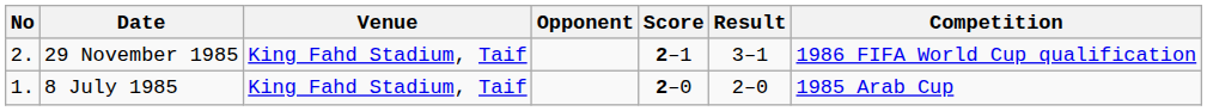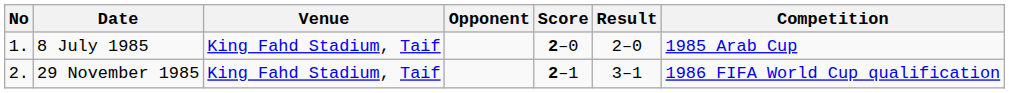 <table class="wikitable" style="font-size:100%;">
 <tr>
 <th>No</th>
 <th>Date</th>
 <th>Venue</th>
 <th>Opponent</th>
 <th>Score</th>
 <th>Result</th>
 <th>Competition</th>
 </tr>
 <tr>
+<td>1.</td>
+<td>8 July 1985</td>
+<td><a href='#'>King Fahd Stadium</a>, <a href='#'>Taif</a></td>
+<td></td>
+<td align=center><strong>2</strong>–0</td>
+<td align=center>2–0</td>
+<td><a href='#'>1985 Arab Cup</a></td>
+</tr>
+<tr>
 <td>2.</td>
 <td>29 November 1985</td>
 <td><a href='#'>King Fahd Stadium</a>, <a href='#'>Taif</a></td>
 <td></td>
 <td align=center><strong>2</strong>–1</td>
 <td align=center>3–1</td>
 <td><a href='#'>1986 FIFA World Cup qualification</a></td>
 </tr>
-<tr>
-<td>1.</td>
-<td>8 July 1985</td>
-<td><a href='#'>King Fahd Stadium</a>, <a href='#'>Taif</a></td>
-<td></td>
-<td align=center><strong>2</strong>–0</td>
-<td align=center>2–0</td>
-<td><a href='#'>1985 Arab Cup</a></td>
-</tr>
 </table>
